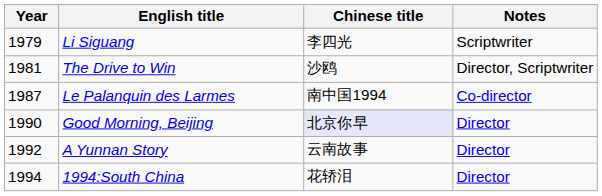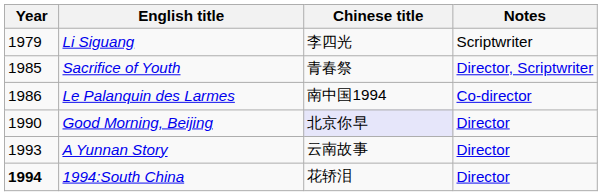 <table class="wikitable sortable">
 <tr>
 <th width="50px">Year</th>
 <th width="250px">English title</th>
 <th width="150px">Chinese title</th>
 <th class="unsortable">Notes</th>
 </tr>
 <tr>
 <td>1979</td>
 <td><em><a href='#'>Li Siguang</a></em></td>
 <td>李四光</td>
 <td>Scriptwriter</td>
 </tr>
 <tr>
-<td>1981</td>
-<td><em><a href='#'>The Drive to Win</a></em></td>
-<td>沙鸥</td>
-<td>Director, Scriptwriter</td>
+<td>1985</td>
+<td><em><a href='#'>Sacrifice of Youth</a></em></td>
+<td>青春祭</td>
+<td><a href='#'>Director, Scriptwriter</a></td>
 </tr>
 <tr>
-<td>1987</td>
+<td>1986</td>
 <td><em><a href='#'>Le Palanquin des Larmes</a></em></td>
 <td>南中国1994</td>
 <td><a href='#'>Co-director</a></td>
 </tr>
 <tr>
 <td>1990</td>
 <td><em><a href='#'>Good Morning, Beijing</a></em></td>
 <td style="background: lavender;">北京你早</td>
 <td><a href='#'>Director</a></td>
 </tr>
 <tr>
-<td>1992</td>
+<td>1993</td>
 <td><em><a href='#'>A Yunnan Story</a></em></td>
 <td>云南故事</td>
 <td><a href='#'>Director</a></td>
 </tr>
 <tr>
-<td>1994</td>
+<td><strong>1994</strong></td>
 <td><em><a href='#'>1994:South China</a></em></td>
 <td>花轿泪</td>
 <td><a href='#'>Director</a></td>
 </tr>
 </table>
